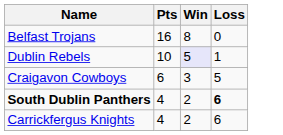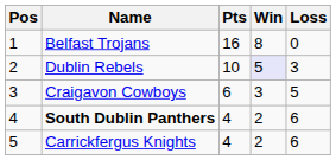 <table class="wikitable">
 <tr>
+<th>Pos</th>
 <th>Name</th>
 <th>Pts</th>
 <th>Win</th>
 <th>Loss</th>
 </tr>
 <tr>
+<td>1</td>
 <td><a href='#'>Belfast Trojans</a></td>
 <td>16</td>
 <td>8</td>
 <td>0</td>
 </tr>
 <tr>
+<td>2</td>
 <td><a href='#'>Dublin Rebels</a></td>
 <td>10</td>
 <td style="background: lavender;">5</td>
-<td>1</td>
+<td>3</td>
 </tr>
 <tr>
+<td>3</td>
 <td><a href='#'>Craigavon Cowboys</a></td>
 <td>6</td>
 <td>3</td>
 <td>5</td>
 </tr>
 <tr>
+<td>4</td>
 <td><strong>South Dublin Panthers</strong></td>
 <td>4</td>
 <td>2</td>
-<td><strong>6</strong></td>
+<td>6</td>
 </tr>
 <tr>
+<td>5</td>
 <td><a href='#'>Carrickfergus Knights</a></td>
 <td>4</td>
 <td>2</td>
 <td>6</td>
 </tr>
 </table>
